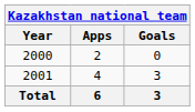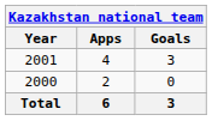 <table class="wikitable" style="text-align:center">
 <tr>
 <th colspan=3><a href='#'>Kazakhstan national team</a></th>
 </tr>
 <tr>
 <th>Year</th>
 <th>Apps</th>
 <th>Goals</th>
 </tr>
 <tr>
+<td>2001</td>
+<td>4</td>
+<td>3</td>
+</tr>
+<tr>
 <td>2000</td>
 <td>2</td>
 <td>0</td>
-</tr>
-<tr>
-<td>2001</td>
-<td>4</td>
-<td>3</td>
 </tr>
 <tr>
 <th>Total</th>
 <th>6</th>
 <th>3</th>
 </tr>
 </table>
